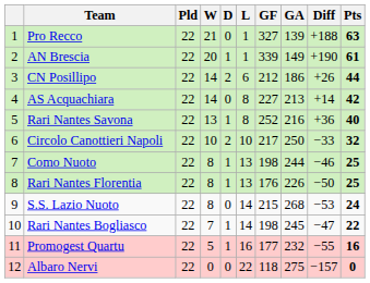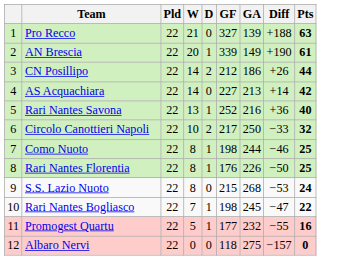 <table class="wikitable sortable" style="text-align:center">
 <tr>
 <th></th>
 <th width="175">Team</th>
 <th>Pld</th>
 <th>W</th>
 <th>D</th>
-<th>L</th>
 <th>GF</th>
 <th>GA</th>
 <th>Diff</th>
 <th>Pts</th>
 </tr>
 <tr style="background: #D0F0C0;">
 <td>1</td>
 <td align=left> <a href='#'>Pro Recco</a></td>
 <td>22</td>
 <td>21</td>
 <td>0</td>
-<td>1</td>
 <td>327</td>
 <td>139</td>
 <td>+188</td>
 <td><strong>63</strong></td>
 </tr>
 <tr style="background: #D0F0C0;">
 <td>2</td>
 <td align=left> <a href='#'>AN Brescia</a></td>
 <td>22</td>
 <td>20</td>
-<td>1</td>
 <td>1</td>
 <td>339</td>
 <td>149</td>
 <td>+190</td>
 <td><strong>61</strong></td>
 </tr>
 <tr style="background: #D0F0C0;">
 <td>3</td>
 <td align=left> <a href='#'>CN Posillipo</a></td>
 <td>22</td>
 <td>14</td>
 <td>2</td>
-<td>6</td>
 <td>212</td>
 <td>186</td>
 <td>+26</td>
 <td><strong>44</strong></td>
 </tr>
 <tr style="background: #D0F0C0;">
 <td>4</td>
 <td align=left> <a href='#'>AS Acquachiara</a></td>
 <td>22</td>
 <td>14</td>
 <td>0</td>
-<td>8</td>
 <td>227</td>
 <td>213</td>
 <td>+14</td>
 <td><strong>42</strong></td>
 </tr>
 <tr style="background: #D0F0C0;">
 <td>5</td>
 <td align=left> <a href='#'>Rari Nantes Savona</a></td>
 <td>22</td>
 <td>13</td>
 <td>1</td>
-<td>8</td>
 <td>252</td>
 <td>216</td>
 <td>+36</td>
 <td><strong>40</strong></td>
 </tr>
 <tr style="background: #D0F0C0;">
 <td>6</td>
 <td align=left> <a href='#'>Circolo Canottieri Napoli</a></td>
 <td>22</td>
 <td>10</td>
 <td>2</td>
-<td>10</td>
 <td>217</td>
 <td>250</td>
 <td>−33</td>
 <td><strong>32</strong></td>
 </tr>
 <tr style="background: #D0F0C0;">
 <td>7</td>
 <td align=left> <a href='#'>Como Nuoto</a></td>
 <td>22</td>
 <td>8</td>
 <td>1</td>
-<td>13</td>
 <td>198</td>
 <td>244</td>
 <td>−46</td>
 <td><strong>25</strong></td>
 </tr>
 <tr style="background: #D0F0C0;">
 <td>8</td>
 <td align=left> <a href='#'>Rari Nantes Florentia</a></td>
 <td>22</td>
 <td>8</td>
 <td>1</td>
-<td>13</td>
 <td>176</td>
 <td>226</td>
 <td>−50</td>
 <td><strong>25</strong></td>
 </tr>
 <tr>
 <td>9</td>
 <td align=left> <a href='#'>S.S. Lazio Nuoto</a></td>
 <td>22</td>
 <td>8</td>
 <td>0</td>
-<td>14</td>
 <td>215</td>
 <td>268</td>
 <td>−53</td>
 <td><strong>24</strong></td>
 </tr>
 <tr>
 <td>10</td>
 <td align=left> <a href='#'>Rari Nantes Bogliasco</a></td>
 <td>22</td>
 <td>7</td>
 <td>1</td>
-<td>14</td>
 <td>198</td>
 <td>245</td>
 <td>−47</td>
 <td><strong>22</strong></td>
 </tr>
 <tr style="background: #FFCCCC;">
 <td>11</td>
 <td align=left> <a href='#'>Promogest Quartu</a></td>
 <td>22</td>
 <td>5</td>
 <td>1</td>
-<td>16</td>
 <td>177</td>
 <td>232</td>
 <td>−55</td>
 <td><strong>16</strong></td>
 </tr>
 <tr style="background: #FFCCCC;">
 <td>12</td>
 <td align=left> <a href='#'>Albaro Nervi</a></td>
 <td>22</td>
 <td>0</td>
 <td>0</td>
-<td>22</td>
 <td>118</td>
 <td>275</td>
 <td>−157</td>
 <td><strong>0</strong></td>
 </tr>
 </table>
